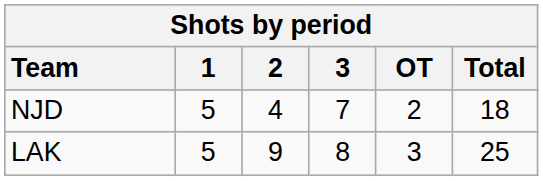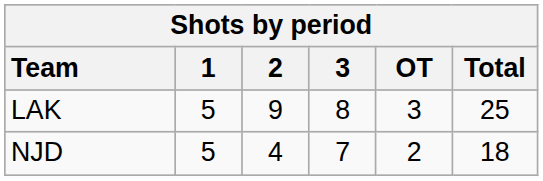 <table class="wikitable" style="width:20em; text-align:right;">
 <tr>
 <th colspan=6>Shots by period</th>
 </tr>
 <tr>
 <th style="width:8em; text-align:left;">Team</th>
 <th style="width:3em;">1</th>
 <th style="width:3em;">2</th>
 <th style="width:3em;">3</th>
 <th style="width:3em;">OT</th>
 <th style="width:3em;">Total</th>
 </tr>
 <tr style="text-align:center;">
+<td style="text-align:left;">LAK</td>
+<td>5</td>
+<td>9</td>
+<td>8</td>
+<td>3</td>
+<td>25</td>
+</tr>
+<tr style="text-align:center;">
 <td style="text-align:left;">NJD</td>
 <td>5</td>
 <td>4</td>
 <td>7</td>
 <td>2</td>
 <td>18</td>
 </tr>
-<tr style="text-align:center;">
-<td style="text-align:left;">LAK</td>
-<td>5</td>
-<td>9</td>
-<td>8</td>
-<td>3</td>
-<td>25</td>
-</tr>
 </table>
